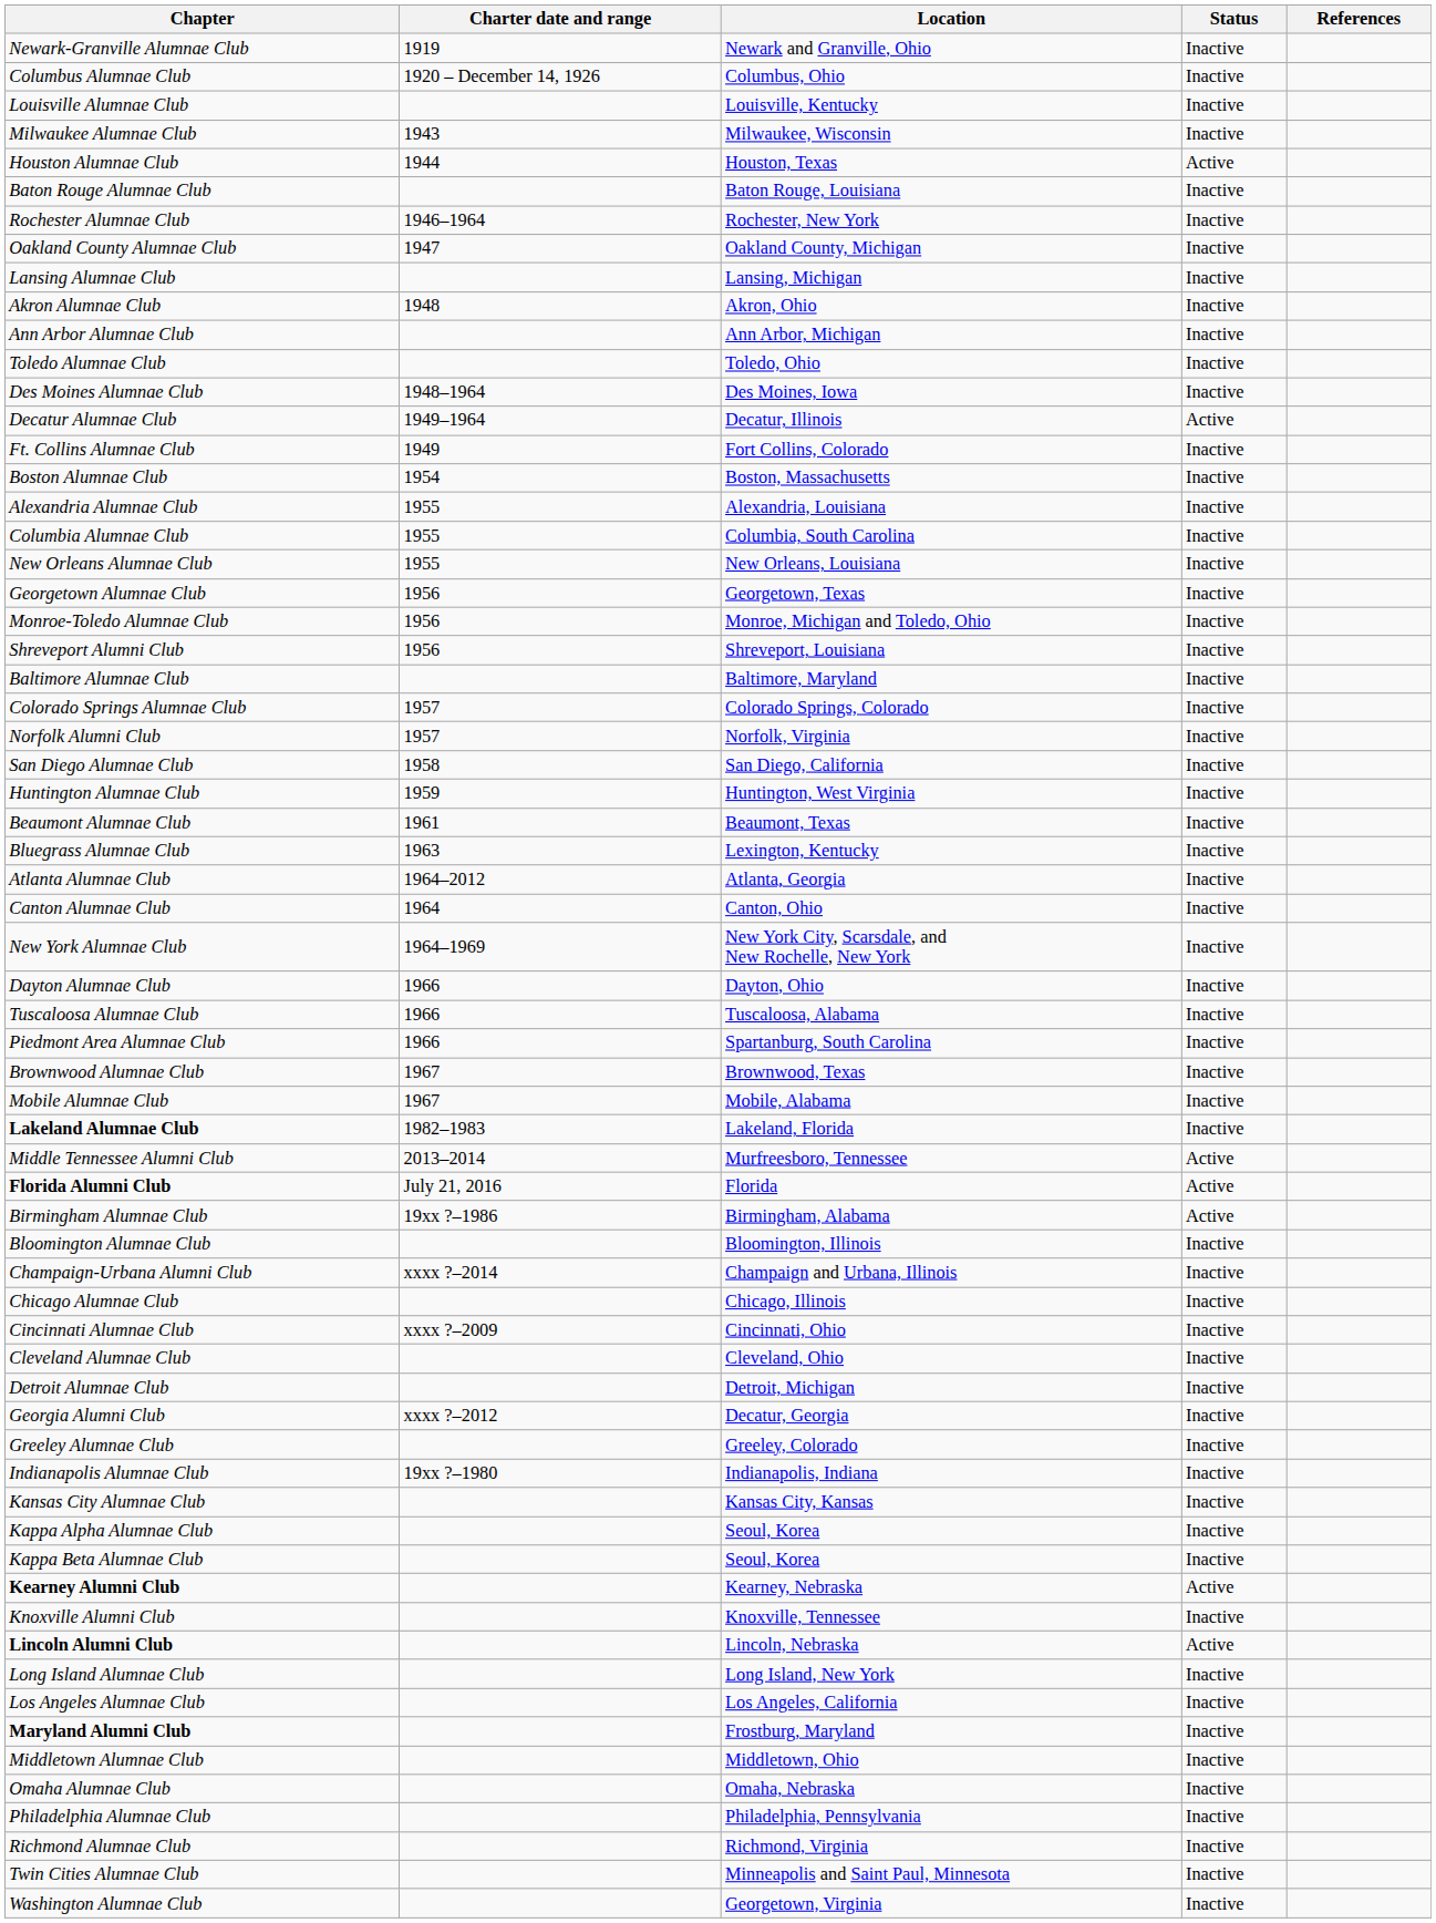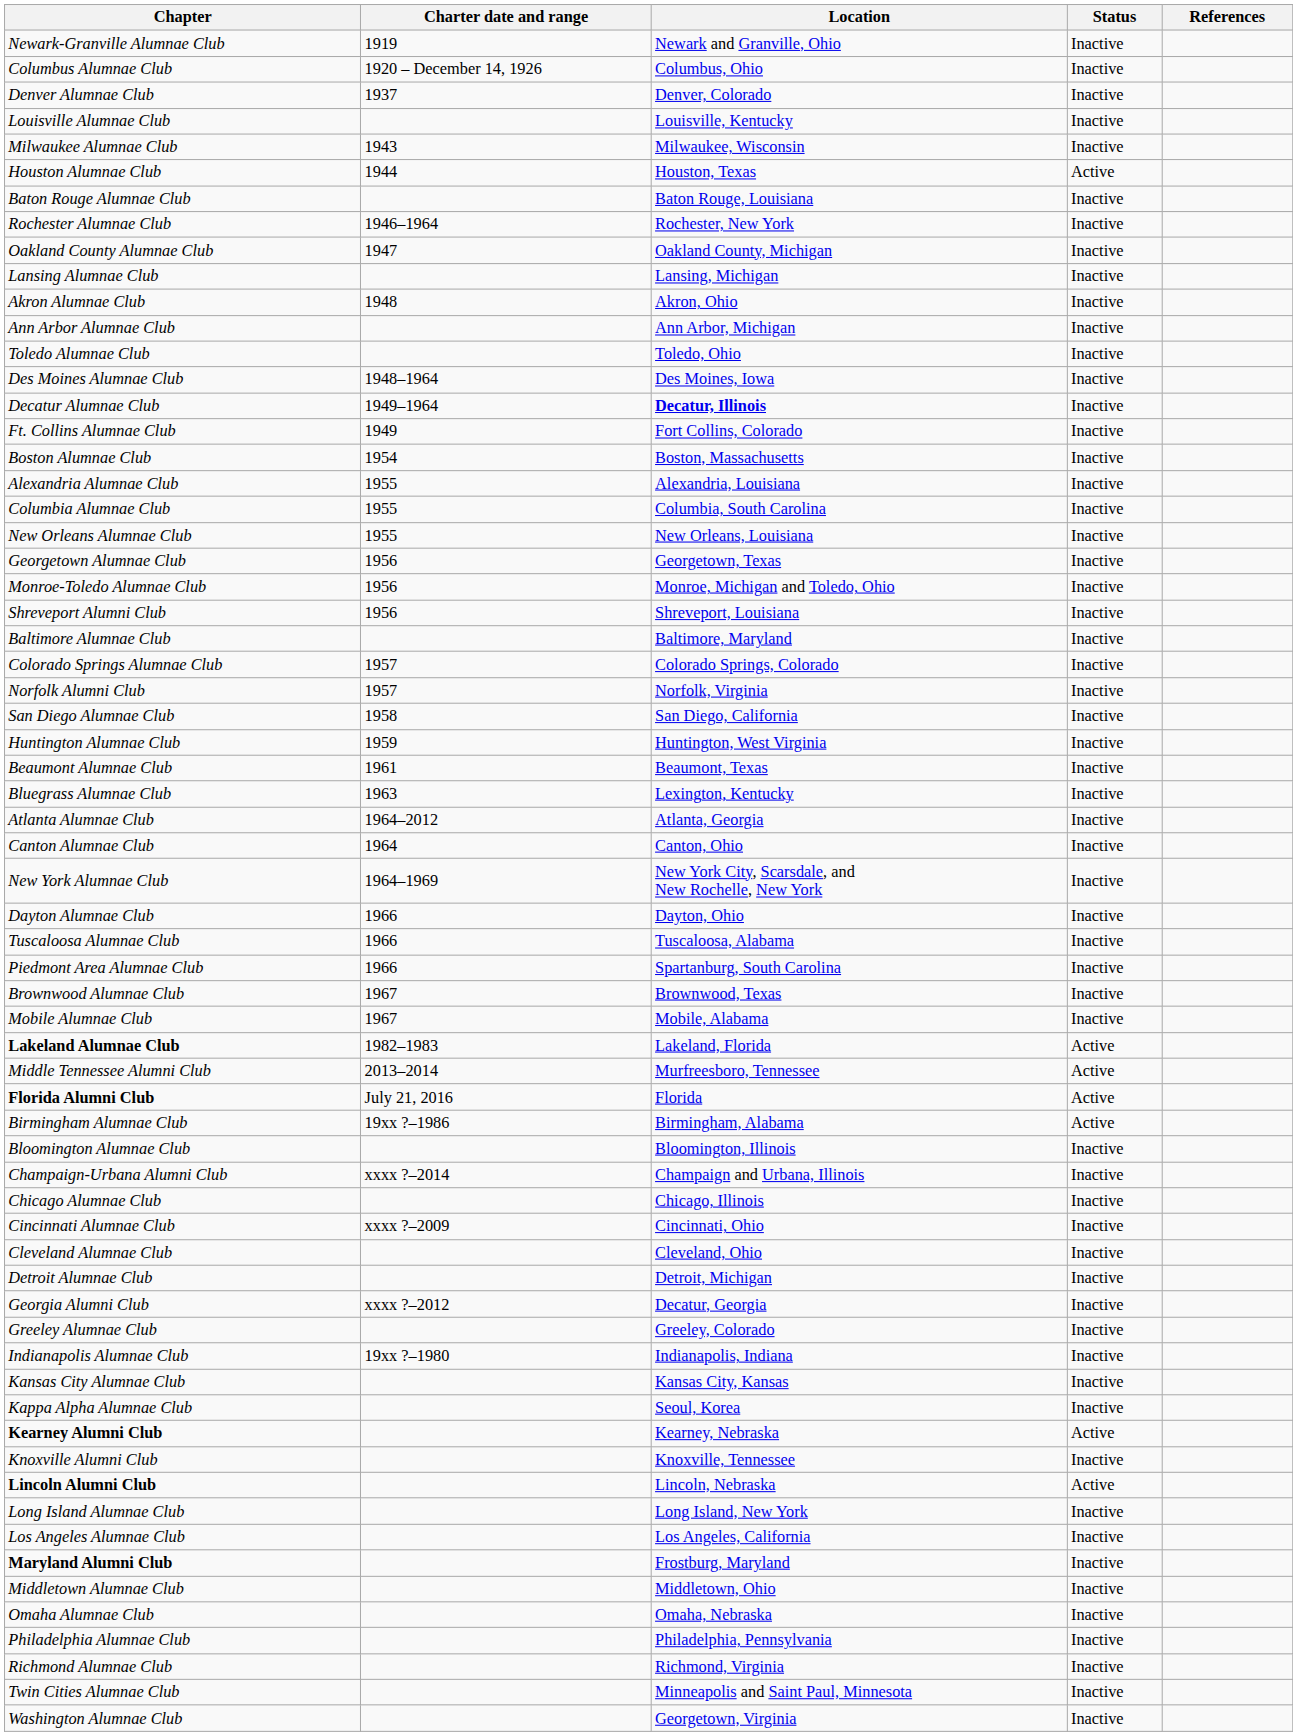 <table class="wikitable sortable" style="width:100%;">
 <tr>
 <th>Chapter</th>
 <th>Charter date and range</th>
 <th>Location</th>
 <th>Status</th>
 <th>References</th>
 </tr>
 <tr>
 <td><em>Newark-Granville Alumnae Club</em></td>
 <td>1919</td>
 <td><a href='#'>Newark</a> and <a href='#'>Granville, Ohio</a></td>
 <td>Inactive</td>
 <td></td>
 </tr>
 <tr>
 <td><em>Columbus Alumnae Club</em></td>
 <td>1920 – December 14, 1926</td>
 <td><a href='#'>Columbus, Ohio</a></td>
+<td>Inactive</td>
+<td></td>
+</tr>
+<tr>
+<td><em>Denver Alumnae Club</em></td>
+<td>1937</td>
+<td><a href='#'>Denver, Colorado</a></td>
 <td>Inactive</td>
 <td></td>
 </tr>
 <tr>
 <td><em>Louisville Alumnae Club</em></td>
 <td></td>
 <td><a href='#'>Louisville, Kentucky</a></td>
 <td>Inactive</td>
 <td></td>
 </tr>
 <tr>
 <td><em>Milwaukee Alumnae Club</em></td>
 <td>1943</td>
 <td><a href='#'>Milwaukee, Wisconsin</a></td>
 <td>Inactive</td>
 <td></td>
 </tr>
 <tr>
 <td><em>Houston Alumnae Club</em></td>
 <td>1944</td>
 <td><a href='#'>Houston, Texas</a></td>
 <td>Active</td>
 <td></td>
 </tr>
 <tr>
 <td><em>Baton Rouge Alumnae Club</em></td>
 <td></td>
 <td><a href='#'>Baton Rouge, Louisiana</a></td>
 <td>Inactive</td>
 <td></td>
 </tr>
 <tr>
 <td><em>Rochester Alumnae Club</em></td>
 <td>1946–1964</td>
 <td><a href='#'>Rochester, New York</a></td>
 <td>Inactive</td>
 <td></td>
 </tr>
 <tr>
 <td><em>Oakland County Alumnae Club</em></td>
 <td>1947</td>
 <td><a href='#'>Oakland County, Michigan</a></td>
 <td>Inactive</td>
 <td></td>
 </tr>
 <tr>
 <td><em>Lansing Alumnae Club</em></td>
 <td></td>
 <td><a href='#'>Lansing, Michigan</a></td>
 <td>Inactive</td>
 <td></td>
 </tr>
 <tr>
 <td><em>Akron Alumnae Club</em></td>
 <td>1948</td>
 <td><a href='#'>Akron, Ohio</a></td>
 <td>Inactive</td>
 <td></td>
 </tr>
 <tr>
 <td><em>Ann Arbor Alumnae Club</em></td>
 <td></td>
 <td><a href='#'>Ann Arbor, Michigan</a></td>
 <td>Inactive</td>
 <td></td>
 </tr>
 <tr>
 <td><em>Toledo Alumnae Club</em></td>
 <td></td>
 <td><a href='#'>Toledo, Ohio</a></td>
 <td>Inactive</td>
 <td></td>
 </tr>
 <tr>
 <td><em>Des Moines Alumnae Club</em></td>
 <td>1948–1964</td>
 <td><a href='#'>Des Moines, Iowa</a></td>
 <td>Inactive</td>
 <td></td>
 </tr>
 <tr>
 <td><em>Decatur Alumnae Club</em></td>
 <td>1949–1964</td>
-<td><a href='#'>Decatur, Illinois</a></td>
-<td>Active</td>
+<td><strong><a href='#'>Decatur, Illinois</a></strong></td>
+<td>Inactive</td>
 <td></td>
 </tr>
 <tr>
 <td><em>Ft. Collins Alumnae Club</em></td>
 <td>1949</td>
 <td><a href='#'>Fort Collins, Colorado</a></td>
 <td>Inactive</td>
 <td></td>
 </tr>
 <tr>
 <td><em>Boston Alumnae Club</em></td>
 <td>1954</td>
 <td><a href='#'>Boston, Massachusetts</a></td>
 <td>Inactive</td>
 <td></td>
 </tr>
 <tr>
 <td><em>Alexandria Alumnae Club</em></td>
 <td>1955</td>
 <td><a href='#'>Alexandria, Louisiana</a></td>
 <td>Inactive</td>
 <td></td>
 </tr>
 <tr>
 <td><em>Columbia Alumnae Club</em></td>
 <td>1955</td>
 <td><a href='#'>Columbia, South Carolina</a></td>
 <td>Inactive</td>
 <td></td>
 </tr>
 <tr>
 <td><em>New Orleans Alumnae Club</em></td>
 <td>1955</td>
 <td><a href='#'>New Orleans, Louisiana</a></td>
 <td>Inactive</td>
 <td></td>
 </tr>
 <tr>
 <td><em>Georgetown Alumnae Club</em></td>
 <td>1956</td>
 <td><a href='#'>Georgetown, Texas</a></td>
 <td>Inactive</td>
 <td></td>
 </tr>
 <tr>
 <td><em>Monroe-Toledo Alumnae Club</em></td>
 <td>1956</td>
 <td><a href='#'>Monroe, Michigan</a> and <a href='#'>Toledo, Ohio</a></td>
 <td>Inactive</td>
 <td></td>
 </tr>
 <tr>
 <td><em>Shreveport Alumni Club</em></td>
 <td>1956</td>
 <td><a href='#'>Shreveport, Louisiana</a></td>
 <td>Inactive</td>
 <td></td>
 </tr>
 <tr>
 <td><em>Baltimore Alumnae Club</em></td>
 <td></td>
 <td><a href='#'>Baltimore, Maryland</a></td>
 <td>Inactive</td>
 <td></td>
 </tr>
 <tr>
 <td><em>Colorado Springs Alumnae Club</em></td>
 <td>1957</td>
 <td><a href='#'>Colorado Springs, Colorado</a></td>
 <td>Inactive</td>
 <td></td>
 </tr>
 <tr>
 <td><em>Norfolk Alumni Club</em></td>
 <td>1957</td>
 <td><a href='#'>Norfolk, Virginia</a></td>
 <td>Inactive</td>
 <td></td>
 </tr>
 <tr>
 <td><em>San Diego Alumnae Club</em></td>
 <td>1958</td>
 <td><a href='#'>San Diego, California</a></td>
 <td>Inactive</td>
 <td></td>
 </tr>
 <tr>
 <td><em>Huntington Alumnae Club</em></td>
 <td>1959</td>
 <td><a href='#'>Huntington, West Virginia</a></td>
 <td>Inactive</td>
 <td></td>
 </tr>
 <tr>
 <td><em>Beaumont Alumnae Club</em></td>
 <td>1961</td>
 <td><a href='#'>Beaumont, Texas</a></td>
 <td>Inactive</td>
 <td></td>
 </tr>
 <tr>
 <td><em>Bluegrass Alumnae Club</em></td>
 <td>1963</td>
 <td><a href='#'>Lexington, Kentucky</a></td>
 <td>Inactive</td>
 <td></td>
 </tr>
 <tr>
 <td><em>Atlanta Alumnae Club</em></td>
 <td>1964–2012</td>
 <td><a href='#'>Atlanta, Georgia</a></td>
 <td>Inactive</td>
 <td></td>
 </tr>
 <tr>
 <td><em>Canton Alumnae Club</em></td>
 <td>1964</td>
 <td><a href='#'>Canton, Ohio</a></td>
 <td>Inactive</td>
 <td></td>
 </tr>
 <tr>
 <td><em>New York Alumnae Club</em></td>
 <td>1964–1969</td>
 <td><a href='#'>New York City</a>, <a href='#'>Scarsdale</a>, and<br><a href='#'>New Rochelle</a>, <a href='#'>New York</a></td>
 <td>Inactive</td>
 <td></td>
 </tr>
 <tr>
 <td><em>Dayton Alumnae Club</em></td>
 <td>1966</td>
 <td><a href='#'>Dayton, Ohio</a></td>
 <td>Inactive</td>
 <td></td>
 </tr>
 <tr>
 <td><em>Tuscaloosa Alumnae Club</em></td>
 <td>1966</td>
 <td><a href='#'>Tuscaloosa, Alabama</a></td>
 <td>Inactive</td>
 <td></td>
 </tr>
 <tr>
 <td><em>Piedmont Area Alumnae Club</em></td>
 <td>1966</td>
 <td><a href='#'>Spartanburg, South Carolina</a></td>
 <td>Inactive</td>
 <td></td>
 </tr>
 <tr>
 <td><em>Brownwood Alumnae Club</em></td>
 <td>1967</td>
 <td><a href='#'>Brownwood, Texas</a></td>
 <td>Inactive</td>
 <td></td>
 </tr>
 <tr>
 <td><em>Mobile Alumnae Club</em></td>
 <td>1967</td>
 <td><a href='#'>Mobile, Alabama</a></td>
 <td>Inactive</td>
 <td></td>
 </tr>
 <tr>
 <td><strong>Lakeland Alumnae Club</strong></td>
 <td>1982–1983</td>
 <td><a href='#'>Lakeland, Florida</a></td>
-<td>Inactive</td>
+<td>Active</td>
 <td></td>
 </tr>
 <tr>
 <td><em>Middle Tennessee Alumni Club</em></td>
 <td>2013–2014</td>
 <td><a href='#'>Murfreesboro, Tennessee</a></td>
 <td>Active</td>
 <td></td>
 </tr>
 <tr>
 <td><strong>Florida Alumni Club</strong></td>
 <td>July 21, 2016</td>
 <td><a href='#'>Florida</a></td>
 <td>Active</td>
 <td></td>
 </tr>
 <tr>
 <td><em>Birmingham Alumnae Club</em></td>
 <td>19xx ?–1986</td>
 <td><a href='#'>Birmingham, Alabama</a></td>
 <td>Active</td>
 <td></td>
 </tr>
 <tr>
 <td><em>Bloomington Alumnae Club</em></td>
 <td></td>
 <td><a href='#'>Bloomington, Illinois</a></td>
 <td>Inactive</td>
 <td></td>
 </tr>
 <tr>
 <td><em>Champaign-Urbana Alumni Club</em></td>
 <td>xxxx ?–2014</td>
 <td><a href='#'>Champaign</a> and <a href='#'>Urbana, Illinois</a></td>
 <td>Inactive</td>
 <td></td>
 </tr>
 <tr>
 <td><em>Chicago Alumnae Club</em></td>
 <td></td>
 <td><a href='#'>Chicago, Illinois</a></td>
 <td>Inactive</td>
 <td></td>
 </tr>
 <tr>
 <td><em>Cincinnati Alumnae Club</em></td>
 <td>xxxx ?–2009</td>
 <td><a href='#'>Cincinnati, Ohio</a></td>
 <td>Inactive</td>
 <td></td>
 </tr>
 <tr>
 <td><em>Cleveland Alumnae Club</em></td>
 <td></td>
 <td><a href='#'>Cleveland, Ohio</a></td>
 <td>Inactive</td>
 <td></td>
 </tr>
 <tr>
 <td><em>Detroit Alumnae Club</em></td>
 <td></td>
 <td><a href='#'>Detroit, Michigan</a></td>
 <td>Inactive</td>
 <td></td>
 </tr>
 <tr>
 <td><em>Georgia Alumni Club</em></td>
 <td>xxxx ?–2012</td>
 <td><a href='#'>Decatur, Georgia</a></td>
 <td>Inactive</td>
 <td></td>
 </tr>
 <tr>
 <td><em>Greeley Alumnae Club</em></td>
 <td></td>
 <td><a href='#'>Greeley, Colorado</a></td>
 <td>Inactive</td>
 <td></td>
 </tr>
 <tr>
 <td><em>Indianapolis Alumnae Club</em></td>
 <td>19xx ?–1980</td>
 <td><a href='#'>Indianapolis, Indiana</a></td>
 <td>Inactive</td>
 <td></td>
 </tr>
 <tr>
 <td><em>Kansas City Alumnae Club</em></td>
 <td></td>
 <td><a href='#'>Kansas City, Kansas</a></td>
 <td>Inactive</td>
 <td></td>
 </tr>
 <tr>
 <td><em>Kappa Alpha Alumnae Club</em></td>
 <td></td>
 <td><a href='#'>Seoul, Korea</a></td>
 <td>Inactive</td>
 <td></td>
 </tr>
 <tr>
-<td><em>Kappa Beta Alumnae Club</em></td>
-<td></td>
-<td><a href='#'>Seoul, Korea</a></td>
-<td>Inactive</td>
-<td></td>
-</tr>
-<tr>
 <td><strong>Kearney Alumni Club</strong></td>
 <td></td>
 <td><a href='#'>Kearney, Nebraska</a></td>
 <td>Active</td>
 <td></td>
 </tr>
 <tr>
 <td><em>Knoxville Alumni Club</em></td>
 <td></td>
 <td><a href='#'>Knoxville, Tennessee</a></td>
 <td>Inactive</td>
 <td></td>
 </tr>
 <tr>
 <td><strong>Lincoln Alumni Club</strong></td>
 <td></td>
 <td><a href='#'>Lincoln, Nebraska</a></td>
 <td>Active</td>
 <td></td>
 </tr>
 <tr>
 <td><em>Long Island Alumnae Club</em></td>
 <td></td>
 <td><a href='#'>Long Island, New York</a></td>
 <td>Inactive</td>
 <td></td>
 </tr>
 <tr>
 <td><em>Los Angeles Alumnae Club</em></td>
 <td></td>
 <td><a href='#'>Los Angeles, California</a></td>
 <td>Inactive</td>
 <td></td>
 </tr>
 <tr>
 <td><strong>Maryland Alumni Club</strong></td>
 <td></td>
 <td><a href='#'>Frostburg, Maryland</a></td>
 <td>Inactive</td>
 <td></td>
 </tr>
 <tr>
 <td><em>Middletown Alumnae Club</em></td>
 <td></td>
 <td><a href='#'>Middletown, Ohio</a></td>
 <td>Inactive</td>
 <td></td>
 </tr>
 <tr>
 <td><em>Omaha Alumnae Club</em></td>
 <td></td>
 <td><a href='#'>Omaha, Nebraska</a></td>
 <td>Inactive</td>
 <td></td>
 </tr>
 <tr>
 <td><em>Philadelphia Alumnae Club</em></td>
 <td></td>
 <td><a href='#'>Philadelphia, Pennsylvania</a></td>
 <td>Inactive</td>
 <td></td>
 </tr>
 <tr>
 <td><em>Richmond Alumnae Club</em></td>
 <td></td>
 <td><a href='#'>Richmond, Virginia</a></td>
 <td>Inactive</td>
 <td></td>
 </tr>
 <tr>
 <td><em>Twin Cities Alumnae Club</em></td>
 <td></td>
 <td><a href='#'>Minneapolis</a> and <a href='#'>Saint Paul, Minnesota</a></td>
 <td>Inactive</td>
 <td></td>
 </tr>
 <tr>
 <td><em>Washington Alumnae Club</em></td>
 <td></td>
 <td><a href='#'>Georgetown, Virginia</a></td>
 <td>Inactive</td>
 <td></td>
 </tr>
 </table>
